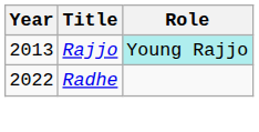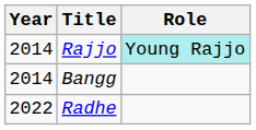 <table class="wikitable">
 <tr>
 <th>Year</th>
 <th>Title</th>
 <th>Role</th>
 </tr>
 <tr>
-<td>2013</td>
+<td>2014</td>
 <td><em><a href='#'>Rajjo</a></em></td>
 <td style="background: paleturquoise;">Young Rajjo</td>
+</tr>
+<tr>
+<td>2014</td>
+<td><em>Bangg</em></td>
+<td></td>
 </tr>
 <tr>
 <td>2022</td>
 <td><em><a href='#'>Radhe</a></em></td>
 <td></td>
 </tr>
 </table>
